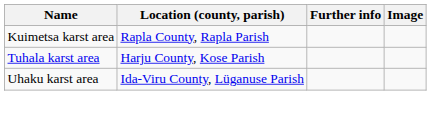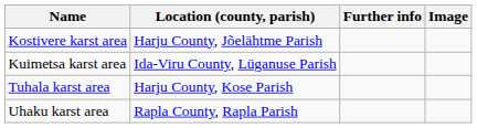 <table class="wikitable sortable">
 <tr>
 <th>Name</th>
 <th>Location (county, parish)</th>
 <th>Further info</th>
 <th>Image</th>
 </tr>
 <tr>
+<td><a href='#'>Kostivere karst area</a></td>
+<td><a href='#'>Harju County</a>, <a href='#'>Jõelähtme Parish</a></td>
+<td></td>
+<td></td>
+</tr>
+<tr>
 <td>Kuimetsa karst area</td>
-<td><a href='#'>Rapla County</a>, <a href='#'>Rapla Parish</a></td>
+<td><a href='#'>Ida-Viru County</a>, <a href='#'>Lüganuse Parish</a></td>
 <td></td>
 <td></td>
 </tr>
 <tr>
 <td><a href='#'>Tuhala karst area</a></td>
 <td><a href='#'>Harju County</a>, <a href='#'>Kose Parish</a></td>
 <td></td>
 <td></td>
 </tr>
 <tr>
 <td>Uhaku karst area</td>
-<td><a href='#'>Ida-Viru County</a>, <a href='#'>Lüganuse Parish</a></td>
+<td><a href='#'>Rapla County</a>, <a href='#'>Rapla Parish</a></td>
 <td></td>
 <td></td>
 </tr>
 </table>
